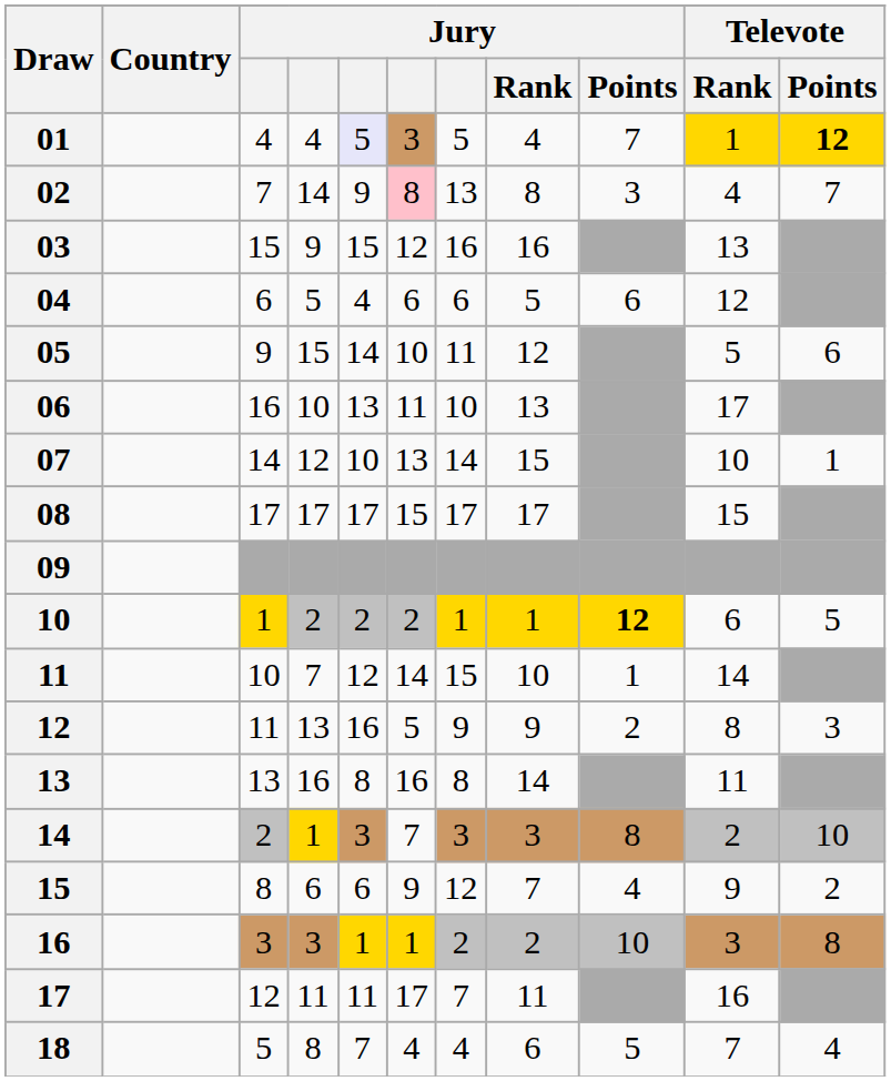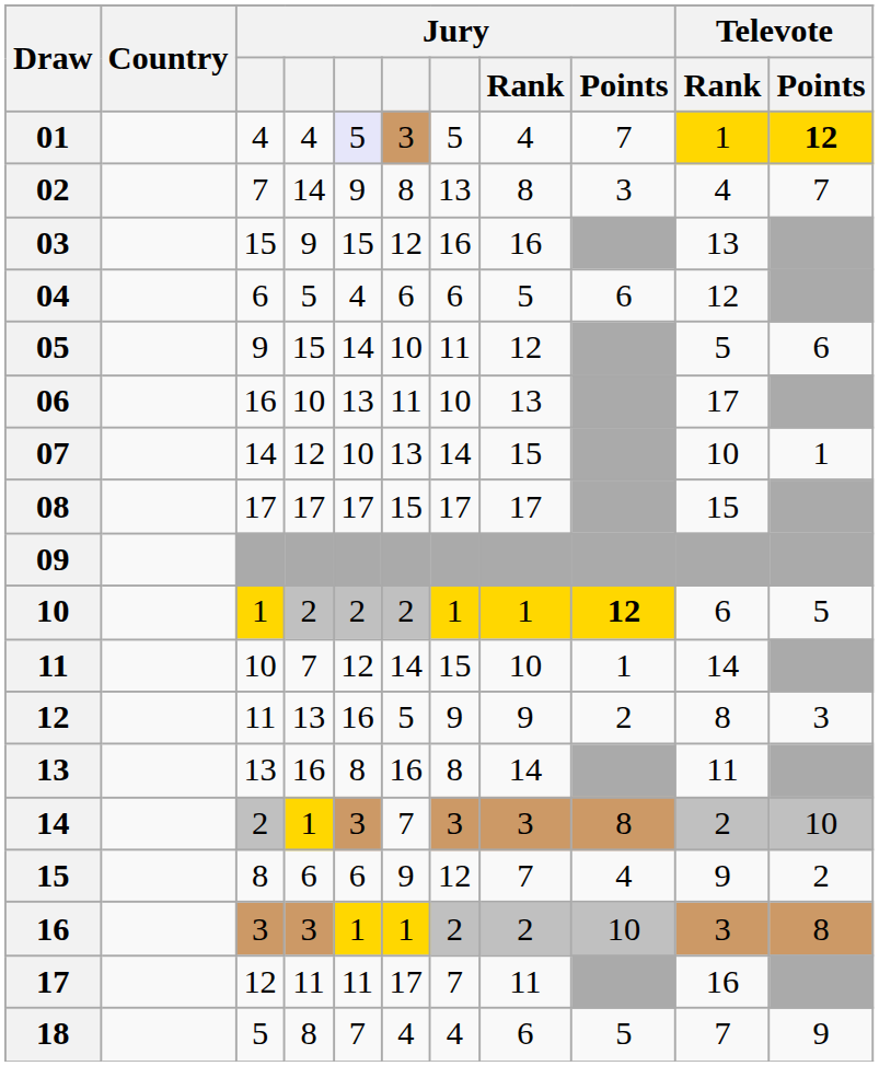 <table class="sortable wikitable collapsible plainrowheaders" style="text-align:center;">
 <tr>
 </tr>
 <tr>
 <th scope="col" rowspan="2">Draw</th>
 <th scope="col" rowspan="2">Country</th>
 <th scope="col" colspan="7">Jury</th>
 <th scope="col" colspan="2">Televote</th>
 </tr>
 <tr>
 <th scope="col"><small></small></th>
 <th scope="col"><small></small></th>
 <th scope="col"><small></small></th>
 <th scope="col"><small></small></th>
 <th scope="col"><small></small></th>
 <th scope="col">Rank</th>
 <th scope="col">Points</th>
 <th scope="col">Rank</th>
 <th scope="col">Points</th>
 </tr>
 <tr>
 <th scope="row" style="text-align:center;">01</th>
 <td style="text-align:left;"></td>
 <td>4</td>
 <td>4</td>
 <td style="background: lavender;">5</td>
 <td style="background:#CC9966;">3</td>
 <td>5</td>
 <td>4</td>
 <td>7</td>
 <td style="background:gold;">1</td>
 <td style="background:gold;"><strong>12</strong></td>
 </tr>
 <tr>
 <th scope="row" style="text-align:center;">02</th>
 <td style="text-align:left;"></td>
 <td>7</td>
 <td>14</td>
 <td>9</td>
-<td style="background: pink;">8</td>
+<td>8</td>
 <td>13</td>
 <td>8</td>
 <td>3</td>
 <td>4</td>
 <td>7</td>
 </tr>
 <tr>
 <th scope="row" style="text-align:center;">03</th>
 <td style="text-align:left;"></td>
 <td>15</td>
 <td>9</td>
 <td>15</td>
 <td>12</td>
 <td>16</td>
 <td>16</td>
 <td style="background:#AAAAAA;"></td>
 <td>13</td>
 <td style="background:#AAAAAA;"></td>
 </tr>
 <tr>
 <th scope="row" style="text-align:center;">04</th>
 <td style="text-align:left;"></td>
 <td>6</td>
 <td>5</td>
 <td>4</td>
 <td>6</td>
 <td>6</td>
 <td>5</td>
 <td>6</td>
 <td>12</td>
 <td style="background:#AAAAAA;"></td>
 </tr>
 <tr>
 <th scope="row" style="text-align:center;">05</th>
 <td style="text-align:left;"></td>
 <td>9</td>
 <td>15</td>
 <td>14</td>
 <td>10</td>
 <td>11</td>
 <td>12</td>
 <td style="background:#AAAAAA;"></td>
 <td>5</td>
 <td>6</td>
 </tr>
 <tr>
 <th scope="row" style="text-align:center;">06</th>
 <td style="text-align:left;"></td>
 <td>16</td>
 <td>10</td>
 <td>13</td>
 <td>11</td>
 <td>10</td>
 <td>13</td>
 <td style="background:#AAAAAA;"></td>
 <td>17</td>
 <td style="background:#AAAAAA;"></td>
 </tr>
 <tr>
 <th scope="row" style="text-align:center;">07</th>
 <td style="text-align:left;"></td>
 <td>14</td>
 <td>12</td>
 <td>10</td>
 <td>13</td>
 <td>14</td>
 <td>15</td>
 <td style="background:#AAAAAA;"></td>
 <td>10</td>
 <td>1</td>
 </tr>
 <tr>
 <th scope="row" style="text-align:center;">08</th>
 <td style="text-align:left;"></td>
 <td>17</td>
 <td>17</td>
 <td>17</td>
 <td>15</td>
 <td>17</td>
 <td>17</td>
 <td style="background:#AAAAAA;"></td>
 <td>15</td>
 <td style="background:#AAAAAA;"></td>
 </tr>
 <tr class="sortbottom">
 <th scope="row" style="text-align:center;">09</th>
 <td style="text-align:left;"></td>
 <td style="background:#AAAAAA;"></td>
 <td style="background:#AAAAAA;"></td>
 <td style="background:#AAAAAA;"></td>
 <td style="background:#AAAAAA;"></td>
 <td style="background:#AAAAAA;"></td>
 <td style="background:#AAAAAA;"></td>
 <td style="background:#AAAAAA;"></td>
 <td style="background:#AAAAAA;"></td>
 <td style="background:#AAAAAA;"></td>
 </tr>
 <tr>
 <th scope="row" style="text-align:center;">10</th>
 <td style="text-align:left;"></td>
 <td style="background:gold;">1</td>
 <td style="background:silver;">2</td>
 <td style="background:silver;">2</td>
 <td style="background:silver;">2</td>
 <td style="background:gold;">1</td>
 <td style="background:gold;">1</td>
 <td style="background:gold;"><strong>12</strong></td>
 <td>6</td>
 <td>5</td>
 </tr>
 <tr>
 <th scope="row" style="text-align:center;">11</th>
 <td style="text-align:left;"></td>
 <td>10</td>
 <td>7</td>
 <td>12</td>
 <td>14</td>
 <td>15</td>
 <td>10</td>
 <td>1</td>
 <td>14</td>
 <td style="background:#AAAAAA;"></td>
 </tr>
 <tr>
 <th scope="row" style="text-align:center;">12</th>
 <td style="text-align:left;"></td>
 <td>11</td>
 <td>13</td>
 <td>16</td>
 <td>5</td>
 <td>9</td>
 <td>9</td>
 <td>2</td>
 <td>8</td>
 <td>3</td>
 </tr>
 <tr>
 <th scope="row" style="text-align:center;">13</th>
 <td style="text-align:left;"></td>
 <td>13</td>
 <td>16</td>
 <td>8</td>
 <td>16</td>
 <td>8</td>
 <td>14</td>
 <td style="background:#AAAAAA;"></td>
 <td>11</td>
 <td style="background:#AAAAAA;"></td>
 </tr>
 <tr>
 <th scope="row" style="text-align:center;">14</th>
 <td style="text-align:left;"></td>
 <td style="background:silver;">2</td>
 <td style="background:gold;">1</td>
 <td style="background:#CC9966;">3</td>
 <td>7</td>
 <td style="background:#CC9966;">3</td>
 <td style="background:#CC9966;">3</td>
 <td style="background:#CC9966;">8</td>
 <td style="background:silver;">2</td>
 <td style="background:silver;">10</td>
 </tr>
 <tr>
 <th scope="row" style="text-align:center;">15</th>
 <td style="text-align:left;"></td>
 <td>8</td>
 <td>6</td>
 <td>6</td>
 <td>9</td>
 <td>12</td>
 <td>7</td>
 <td>4</td>
 <td>9</td>
 <td>2</td>
 </tr>
 <tr>
 <th scope="row" style="text-align:center;">16</th>
 <td style="text-align:left;"></td>
 <td style="background:#CC9966;">3</td>
 <td style="background:#CC9966;">3</td>
 <td style="background:gold;">1</td>
 <td style="background:gold;">1</td>
 <td style="background:silver;">2</td>
 <td style="background:silver;">2</td>
 <td style="background:silver;">10</td>
 <td style="background:#CC9966;">3</td>
 <td style="background:#CC9966;">8</td>
 </tr>
 <tr>
 <th scope="row" style="text-align:center;">17</th>
 <td style="text-align:left;"></td>
 <td>12</td>
 <td>11</td>
 <td>11</td>
 <td>17</td>
 <td>7</td>
 <td>11</td>
 <td style="background:#AAAAAA;"></td>
 <td>16</td>
 <td style="background:#AAAAAA;"></td>
 </tr>
 <tr>
 <th scope="row" style="text-align:center;">18</th>
 <td style="text-align:left;"></td>
 <td>5</td>
 <td>8</td>
 <td>7</td>
 <td>4</td>
 <td>4</td>
 <td>6</td>
 <td>5</td>
 <td>7</td>
-<td>4</td>
+<td>9</td>
 </tr>
 </table>
